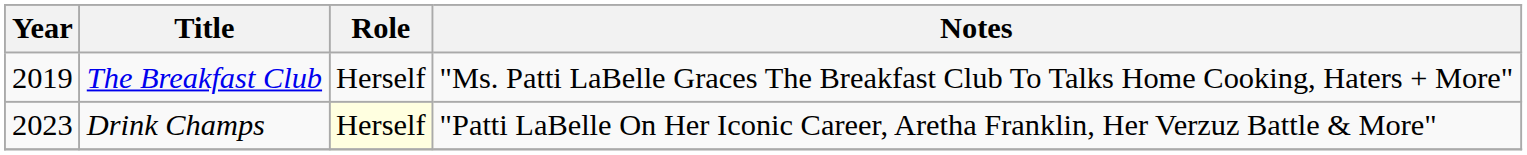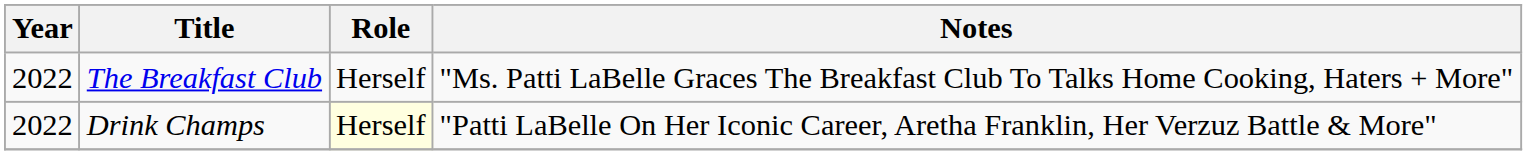 <table class="wikitable sortable">
 <tr>
 <th>Year</th>
 <th>Title</th>
 <th>Role</th>
 <th class="unsortable">Notes</th>
 </tr>
 <tr>
-<td>2019</td>
+<td>2022</td>
 <td><em><a href='#'>The Breakfast Club</a></em></td>
 <td>Herself</td>
 <td>"Ms. Patti LaBelle Graces The Breakfast Club To Talks Home Cooking, Haters + More"</td>
 </tr>
 <tr>
-<td>2023</td>
+<td>2022</td>
 <td><em>Drink Champs</em></td>
 <td style="background: lightyellow;">Herself</td>
 <td>"Patti LaBelle On Her Iconic Career, Aretha Franklin, Her Verzuz Battle & More"</td>
 </tr>
 <tr>
 </tr>
 </table>
